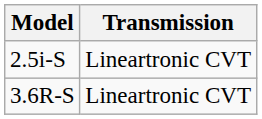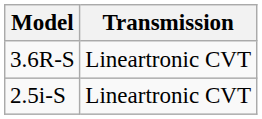 <table class="wikitable">
 <tr>
 <th>Model</th>
 <th>Transmission</th>
 </tr>
 <tr>
+<td>3.6R-S</td>
+<td>Lineartronic CVT</td>
+</tr>
+<tr>
 <td>2.5i-S</td>
 <td>Lineartronic CVT</td>
 </tr>
-<tr>
-<td>3.6R-S</td>
-<td>Lineartronic CVT</td>
-</tr>
 </table>
